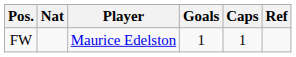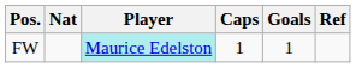 <table class="wikitable"  style="text-align:center; border:1px #aaa solid;">
 <tr>
 <th>Pos.</th>
 <th>Nat</th>
 <th>Player</th>
+<th>Caps</th>
 <th>Goals</th>
-<th>Caps</th>
 <th>Ref</th>
 </tr>
 <tr>
 <td>FW</td>
 <td></td>
-<td style="text-align:left;"><a href='#'>Maurice Edelston</a></td>
+<td style="background: paleturquoise; text-align:left;"><a href='#'>Maurice Edelston</a></td>
 <td>1</td>
 <td>1</td>
 <td></td>
 </tr>
 </table>
